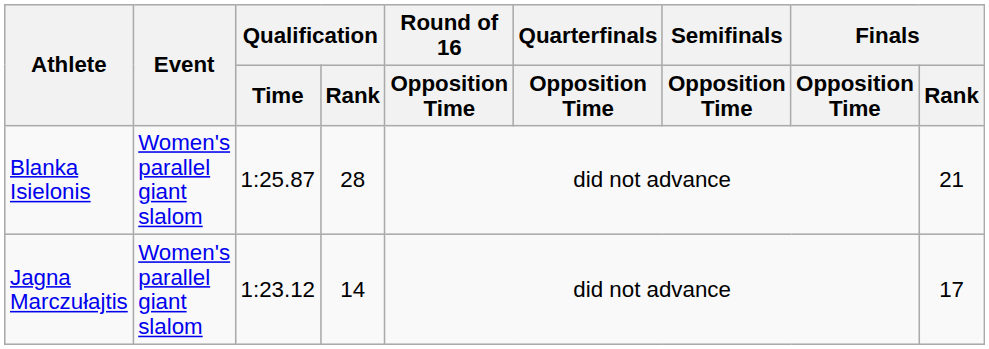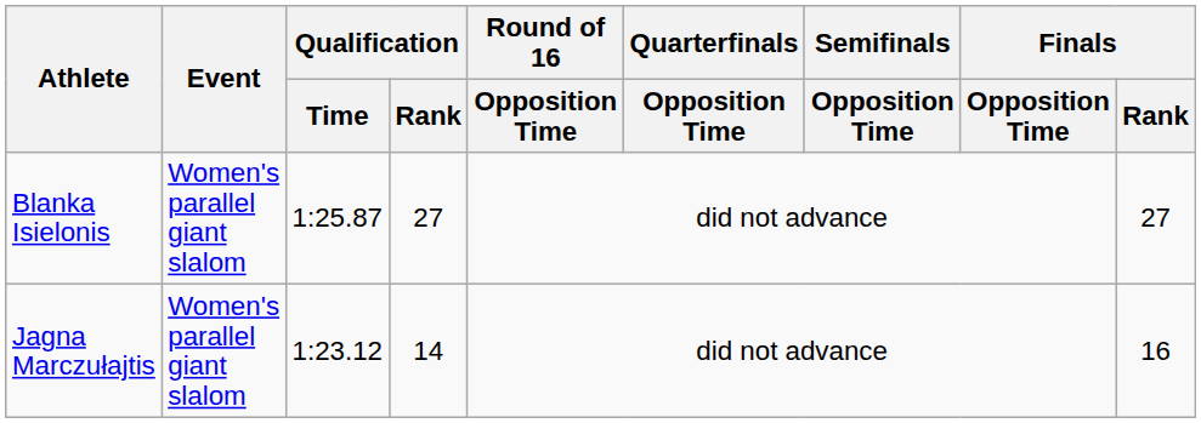 <table class="wikitable" style="font-size:90%">
 <tr>
 <th rowspan="2">Athlete</th>
 <th rowspan="2">Event</th>
 <th colspan="2">Qualification</th>
 <th>Round of 16</th>
 <th>Quarterfinals</th>
 <th>Semifinals</th>
 <th colspan=2>Finals</th>
 </tr>
 <tr>
 <th>Time</th>
 <th>Rank</th>
 <th>Opposition<br>Time</th>
 <th>Opposition<br>Time</th>
 <th>Opposition<br>Time</th>
 <th>Opposition<br>Time</th>
 <th>Rank</th>
 </tr>
 <tr>
 <td><a href='#'>Blanka Isielonis</a></td>
 <td><a href='#'>Women's parallel giant slalom</a></td>
 <td align="center">1:25.87</td>
-<td align="center">28</td>
+<td align="center">27</td>
 <td colspan=4 align="center">did not advance</td>
-<td align="center">21</td>
+<td align="center">27</td>
 </tr>
 <tr>
 <td><a href='#'>Jagna Marczułajtis</a></td>
 <td><a href='#'>Women's parallel giant slalom</a></td>
 <td align="center">1:23.12</td>
 <td align="center">14</td>
 <td colspan=4 align="center">did not advance</td>
-<td align="center">17</td>
+<td align="center">16</td>
 </tr>
 </table>
